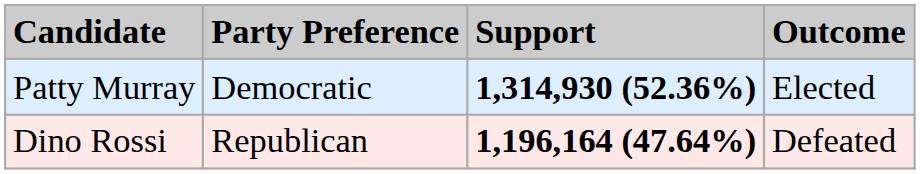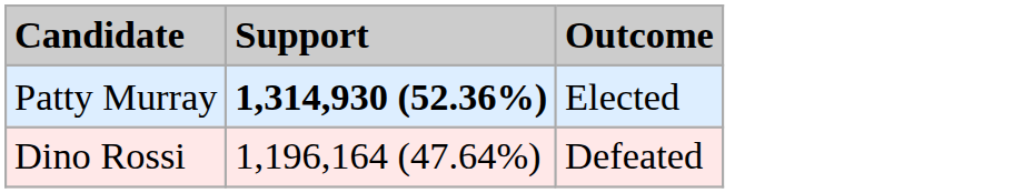 <table class="wikitable">
 <tr>
 <td bgcolor="#cccccc"><strong>Candidate</strong></td>
-<td bgcolor="#cccccc"><strong>Party Preference</strong></td>
 <td bgcolor="#cccccc"><strong>Support</strong></td>
 <td bgcolor="#cccccc"><strong>Outcome</strong></td>
 </tr>
 <tr>
 <td bgcolor="#DDEEFF">Patty Murray</td>
-<td bgcolor="#DDEEFF">Democratic</td>
 <td bgcolor="#DDEEFF"><strong>1,314,930 (52.36%)</strong></td>
 <td bgcolor="#DDEEFF">Elected</td>
 </tr>
 <tr>
 <td bgcolor="#FFE8E8">Dino Rossi</td>
-<td bgcolor="#FFE8E8">Republican</td>
-<td bgcolor="#FFE8E8"><strong>1,196,164 (47.64%)</strong></td>
+<td bgcolor="#FFE8E8">1,196,164 (47.64%)</td>
 <td bgcolor="#FFE8E8">Defeated</td>
 </tr>
 </table>
